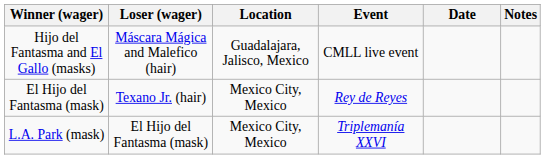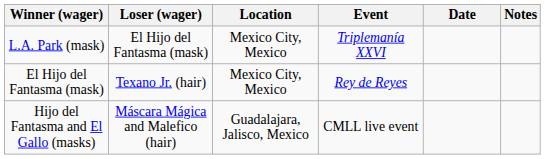 <table class="wikitable sortable" width=100%  style="text-align: center">
 <tr>
 <th width=20% scope="col">Winner (wager)</th>
 <th width=20% scope="col">Loser (wager)</th>
 <th width=20% scope="col">Location</th>
 <th width=20% scope="col">Event</th>
 <th width=15% scope="col">Date</th>
 <th class="unsortable" width=5% scope="col">Notes</th>
 </tr>
 <tr>
-<td>Hijo del Fantasma and <a href='#'>El Gallo</a> (masks)</td>
-<td><a href='#'>Máscara Mágica</a> and Malefico (hair)</td>
-<td>Guadalajara, Jalisco, Mexico</td>
-<td>CMLL live event</td>
+<td><a href='#'>L.A. Park</a> (mask)</td>
+<td>El Hijo del Fantasma (mask)</td>
+<td>Mexico City, Mexico</td>
+<td><em><a href='#'>Triplemanía XXVI</a></em></td>
 <td></td>
 <td></td>
 </tr>
 <tr>
 <td>El Hijo del Fantasma (mask)</td>
 <td><a href='#'>Texano Jr.</a> (hair)</td>
 <td>Mexico City, Mexico</td>
 <td><em><a href='#'>Rey de Reyes</a></em></td>
 <td></td>
 <td></td>
 </tr>
 <tr>
-<td><a href='#'>L.A. Park</a> (mask)</td>
-<td>El Hijo del Fantasma (mask)</td>
-<td>Mexico City, Mexico</td>
-<td><em><a href='#'>Triplemanía XXVI</a></em></td>
+<td>Hijo del Fantasma and <a href='#'>El Gallo</a> (masks)</td>
+<td><a href='#'>Máscara Mágica</a> and Malefico (hair)</td>
+<td>Guadalajara, Jalisco, Mexico</td>
+<td>CMLL live event</td>
 <td></td>
 <td></td>
 </tr>
 </table>
